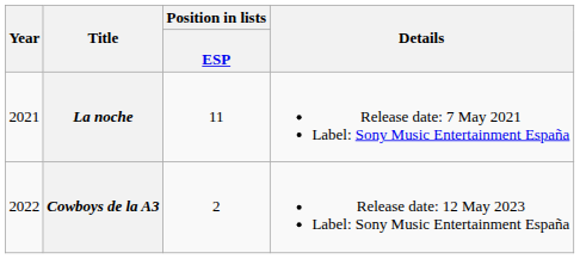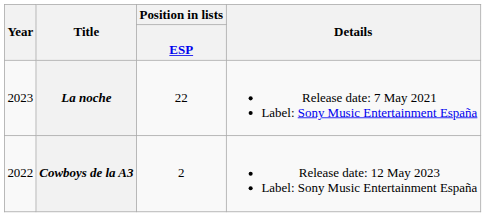 <table class="wikitable plainrowheaders" style="text-align:center;">
 <tr>
 <th rowspan="2" scope="col">Year</th>
 <th rowspan="2">Title</th>
 <th>Position in lists</th>
 <th rowspan="2" scope="col">Details</th>
 </tr>
 <tr>
 <th><br><a href='#'>ESP</a></th>
 </tr>
 <tr>
-<td>2021</td>
+<td>2023</td>
 <th scope="row"><em>La noche</em></th>
-<td>11</td>
+<td>22</td>
 <td><br><ul><li>Release date: 7 May 2021</li><li>Label: <a href='#'>Sony Music Entertainment España</a></li></ul></td>
 </tr>
 <tr>
 <td>2022</td>
 <th scope="row"><em>Cowboys de la A3</em></th>
 <td>2</td>
 <td><br><ul><li>Release date: 12 May 2023</li><li>Label: Sony Music Entertainment España</li></ul></td>
 </tr>
 </table>
